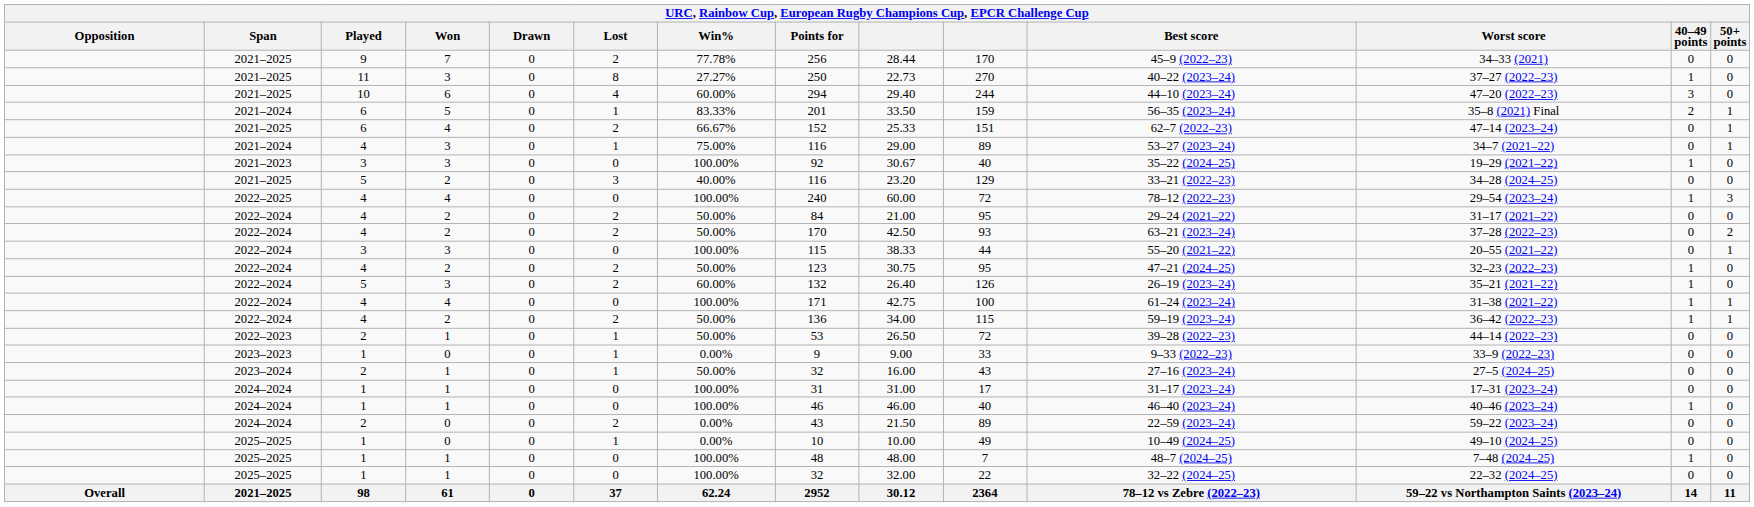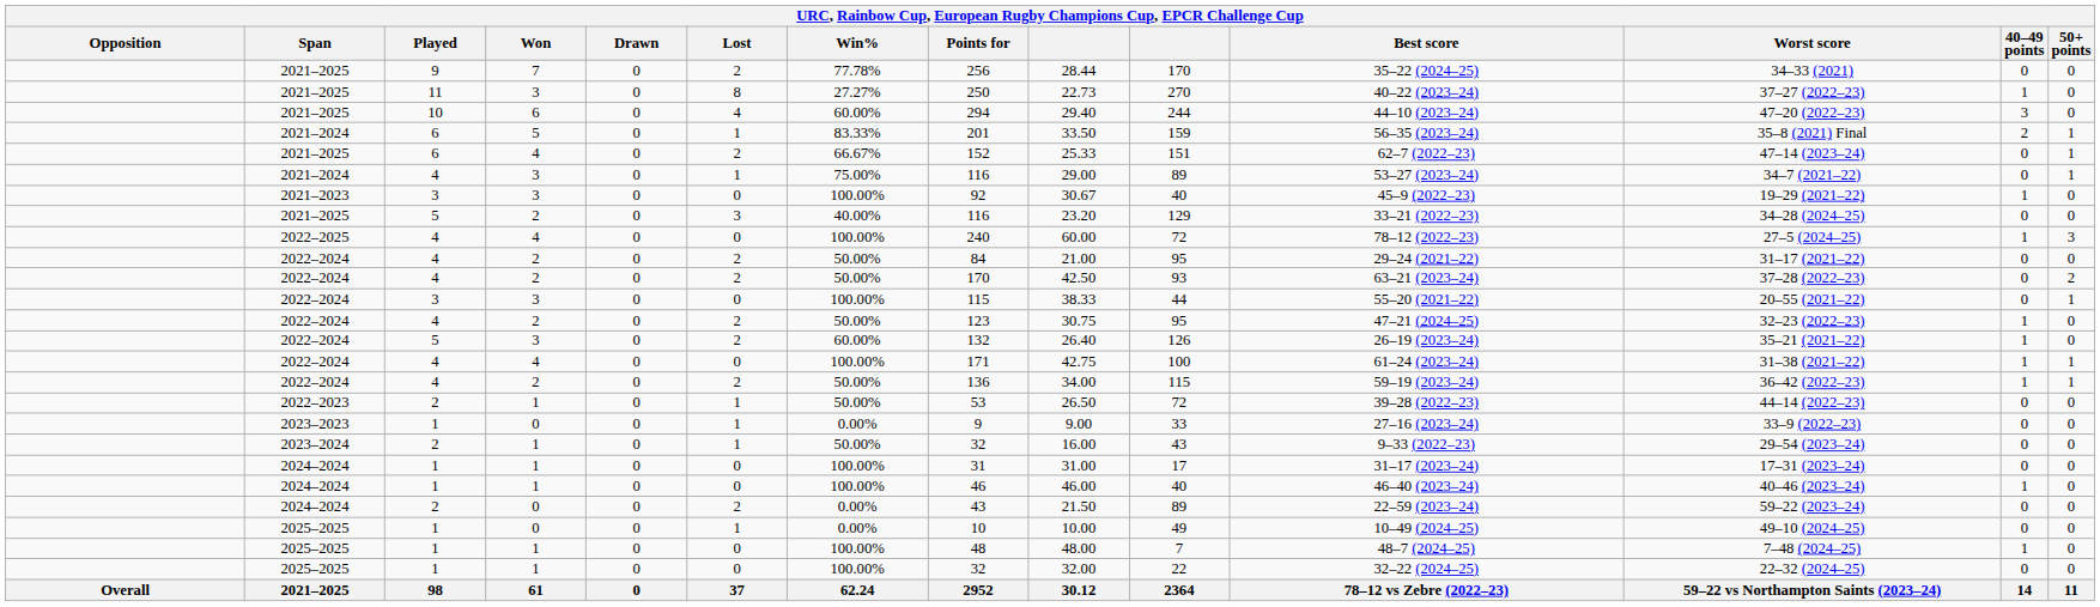 <table class="wikitable collapsible sortable" style="text-align:center;line-height:90%;font-size:90%;width:100%">
 <tr>
 <th colspan=14><a href='#'>URC</a>, <a href='#'>Rainbow Cup</a>, <a href='#'>European Rugby Champions Cup</a>, <a href='#'>EPCR Challenge Cup</a></th>
 </tr>
 <tr>
 <th style="width:12%;">Opposition</th>
 <th style="width:7%;">Span</th>
 <th style="width:5%;">Played</th>
 <th style="width:5%;">Won</th>
 <th style="width:5%;">Drawn</th>
 <th style="width:5%;">Lost</th>
 <th style="width:7%;">Win%</th>
 <th style="width:5%;">Points for</th>
 <th style="width:5%;"></th>
 <th style="width:5%;"></th>
 <th style="width:20%;">Best score</th>
 <th style="width:20%;">Worst score</th>
 <th style="width:5%;">40–49 points</th>
 <th style="width:5%;">50+ points<br></th>
 </tr>
 <tr>
 <td align=left></td>
 <td>2021–2025</td>
 <td>9</td>
 <td>7</td>
 <td>0</td>
 <td>2</td>
 <td>77.78%</td>
 <td>256</td>
 <td>28.44</td>
 <td>170</td>
-<td>45–9 <a href='#'>(2022–23)</a></td>
+<td>35–22 <a href='#'>(2024–25)</a></td>
 <td>34–33 <a href='#'>(2021)</a></td>
 <td>0</td>
 <td>0</td>
 </tr>
 <tr>
 <td align=left></td>
 <td>2021–2025</td>
 <td>11</td>
 <td>3</td>
 <td>0</td>
 <td>8</td>
 <td>27.27%</td>
 <td>250</td>
 <td>22.73</td>
 <td>270</td>
 <td>40–22 <a href='#'>(2023–24)</a></td>
 <td>37–27 <a href='#'>(2022–23)</a></td>
 <td>1</td>
 <td>0</td>
 </tr>
 <tr>
 <td align=left></td>
 <td>2021–2025</td>
 <td>10</td>
 <td>6</td>
 <td>0</td>
 <td>4</td>
 <td>60.00%</td>
 <td>294</td>
 <td>29.40</td>
 <td>244</td>
 <td>44–10 <a href='#'>(2023–24)</a></td>
 <td>47–20 <a href='#'>(2022–23)</a></td>
 <td>3</td>
 <td>0</td>
 </tr>
 <tr>
 <td align=left></td>
 <td>2021–2024</td>
 <td>6</td>
 <td>5</td>
 <td>0</td>
 <td>1</td>
 <td>83.33%</td>
 <td>201</td>
 <td>33.50</td>
 <td>159</td>
 <td>56–35 <a href='#'>(2023–24)</a></td>
 <td>35–8 <a href='#'>(2021)</a> Final</td>
 <td>2</td>
 <td>1</td>
 </tr>
 <tr>
 <td align=left></td>
 <td>2021–2025</td>
 <td>6</td>
 <td>4</td>
 <td>0</td>
 <td>2</td>
 <td>66.67%</td>
 <td>152</td>
 <td>25.33</td>
 <td>151</td>
 <td>62–7 <a href='#'>(2022–23)</a></td>
 <td>47–14 <a href='#'>(2023–24)</a></td>
 <td>0</td>
 <td>1</td>
 </tr>
 <tr>
 <td align=left></td>
 <td>2021–2024</td>
 <td>4</td>
 <td>3</td>
 <td>0</td>
 <td>1</td>
 <td>75.00%</td>
 <td>116</td>
 <td>29.00</td>
 <td>89</td>
 <td>53–27 <a href='#'>(2023–24)</a></td>
 <td>34–7 <a href='#'>(2021–22)</a></td>
 <td>0</td>
 <td>1</td>
 </tr>
 <tr>
 <td align=left></td>
 <td>2021–2023</td>
 <td>3</td>
 <td>3</td>
 <td>0</td>
 <td>0</td>
 <td>100.00%</td>
 <td>92</td>
 <td>30.67</td>
 <td>40</td>
-<td>35–22 <a href='#'>(2024–25)</a></td>
+<td>45–9 <a href='#'>(2022–23)</a></td>
 <td>19–29 <a href='#'>(2021–22)</a></td>
 <td>1</td>
 <td>0</td>
 </tr>
 <tr>
 <td align=left></td>
 <td>2021–2025</td>
 <td>5</td>
 <td>2</td>
 <td>0</td>
 <td>3</td>
 <td>40.00%</td>
 <td>116</td>
 <td>23.20</td>
 <td>129</td>
 <td>33–21 <a href='#'>(2022–23)</a></td>
 <td>34–28 <a href='#'>(2024–25)</a></td>
 <td>0</td>
 <td>0</td>
 </tr>
 <tr>
 <td align=left></td>
 <td>2022–2025</td>
 <td>4</td>
 <td>4</td>
 <td>0</td>
 <td>0</td>
 <td>100.00%</td>
 <td>240</td>
 <td>60.00</td>
 <td>72</td>
 <td>78–12 <a href='#'>(2022–23)</a></td>
-<td>29–54 <a href='#'>(2023–24)</a></td>
+<td>27–5 <a href='#'>(2024–25)</a></td>
 <td>1</td>
 <td>3</td>
 </tr>
 <tr>
 <td align=left></td>
 <td>2022–2024</td>
 <td>4</td>
 <td>2</td>
 <td>0</td>
 <td>2</td>
 <td>50.00%</td>
 <td>84</td>
 <td>21.00</td>
 <td>95</td>
 <td>29–24 <a href='#'>(2021–22)</a></td>
 <td>31–17 <a href='#'>(2021–22)</a></td>
 <td>0</td>
 <td>0</td>
 </tr>
 <tr>
 <td align=left></td>
 <td>2022–2024</td>
 <td>4</td>
 <td>2</td>
 <td>0</td>
 <td>2</td>
 <td>50.00%</td>
 <td>170</td>
 <td>42.50</td>
 <td>93</td>
 <td>63–21 <a href='#'>(2023–24)</a></td>
 <td>37–28 <a href='#'>(2022–23)</a></td>
 <td>0</td>
 <td>2</td>
 </tr>
 <tr>
 <td align=left></td>
 <td>2022–2024</td>
 <td>3</td>
 <td>3</td>
 <td>0</td>
 <td>0</td>
 <td>100.00%</td>
 <td>115</td>
 <td>38.33</td>
 <td>44</td>
 <td>55–20 <a href='#'>(2021–22)</a></td>
 <td>20–55 <a href='#'>(2021–22)</a></td>
 <td>0</td>
 <td>1</td>
 </tr>
 <tr>
 <td align=left></td>
 <td>2022–2024</td>
 <td>4</td>
 <td>2</td>
 <td>0</td>
 <td>2</td>
 <td>50.00%</td>
 <td>123</td>
 <td>30.75</td>
 <td>95</td>
 <td>47–21 <a href='#'>(2024–25)</a></td>
 <td>32–23 <a href='#'>(2022–23)</a></td>
 <td>1</td>
 <td>0</td>
 </tr>
 <tr>
 <td align=left></td>
 <td>2022–2024</td>
 <td>5</td>
 <td>3</td>
 <td>0</td>
 <td>2</td>
 <td>60.00%</td>
 <td>132</td>
 <td>26.40</td>
 <td>126</td>
 <td>26–19 <a href='#'>(2023–24)</a></td>
 <td>35–21 <a href='#'>(2021–22)</a></td>
 <td>1</td>
 <td>0</td>
 </tr>
 <tr>
 <td align=left></td>
 <td>2022–2024</td>
 <td>4</td>
 <td>4</td>
 <td>0</td>
 <td>0</td>
 <td>100.00%</td>
 <td>171</td>
 <td>42.75</td>
 <td>100</td>
 <td>61–24 <a href='#'>(2023–24)</a></td>
 <td>31–38 <a href='#'>(2021–22)</a></td>
 <td>1</td>
 <td>1</td>
 </tr>
 <tr>
 <td align=left></td>
 <td>2022–2024</td>
 <td>4</td>
 <td>2</td>
 <td>0</td>
 <td>2</td>
 <td>50.00%</td>
 <td>136</td>
 <td>34.00</td>
 <td>115</td>
 <td>59–19 <a href='#'>(2023–24)</a></td>
 <td>36–42 <a href='#'>(2022–23)</a></td>
 <td>1</td>
 <td>1</td>
 </tr>
 <tr>
 <td align=left></td>
 <td>2022–2023</td>
 <td>2</td>
 <td>1</td>
 <td>0</td>
 <td>1</td>
 <td>50.00%</td>
 <td>53</td>
 <td>26.50</td>
 <td>72</td>
 <td>39–28 <a href='#'>(2022–23)</a></td>
 <td>44–14 <a href='#'>(2022–23)</a></td>
 <td>0</td>
 <td>0</td>
 </tr>
 <tr>
 <td align=left></td>
 <td>2023–2023</td>
 <td>1</td>
 <td>0</td>
 <td>0</td>
 <td>1</td>
 <td>0.00%</td>
 <td>9</td>
 <td>9.00</td>
 <td>33</td>
-<td>9–33 <a href='#'>(2022–23)</a></td>
+<td>27–16 <a href='#'>(2023–24)</a></td>
 <td>33–9 <a href='#'>(2022–23)</a></td>
 <td>0</td>
 <td>0</td>
 </tr>
 <tr>
 <td align=left></td>
 <td>2023–2024</td>
 <td>2</td>
 <td>1</td>
 <td>0</td>
 <td>1</td>
 <td>50.00%</td>
 <td>32</td>
 <td>16.00</td>
 <td>43</td>
-<td>27–16 <a href='#'>(2023–24)</a></td>
-<td>27–5 <a href='#'>(2024–25)</a></td>
+<td>9–33 <a href='#'>(2022–23)</a></td>
+<td>29–54 <a href='#'>(2023–24)</a></td>
 <td>0</td>
 <td>0</td>
 </tr>
 <tr>
 <td align=left></td>
 <td>2024–2024</td>
 <td>1</td>
 <td>1</td>
 <td>0</td>
 <td>0</td>
 <td>100.00%</td>
 <td>31</td>
 <td>31.00</td>
 <td>17</td>
 <td>31–17 <a href='#'>(2023–24)</a></td>
 <td>17–31 <a href='#'>(2023–24)</a></td>
 <td>0</td>
 <td>0</td>
 </tr>
 <tr>
 <td align=left></td>
 <td>2024–2024</td>
 <td>1</td>
 <td>1</td>
 <td>0</td>
 <td>0</td>
 <td>100.00%</td>
 <td>46</td>
 <td>46.00</td>
 <td>40</td>
 <td>46–40 <a href='#'>(2023–24)</a></td>
 <td>40–46 <a href='#'>(2023–24)</a></td>
 <td>1</td>
 <td>0</td>
 </tr>
 <tr>
 <td align=left></td>
 <td>2024–2024</td>
 <td>2</td>
 <td>0</td>
 <td>0</td>
 <td>2</td>
 <td>0.00%</td>
 <td>43</td>
 <td>21.50</td>
 <td>89</td>
 <td>22–59 <a href='#'>(2023–24)</a></td>
 <td>59–22 <a href='#'>(2023–24)</a></td>
 <td>0</td>
 <td>0</td>
 </tr>
 <tr>
 <td align=left></td>
 <td>2025–2025</td>
 <td>1</td>
 <td>0</td>
 <td>0</td>
 <td>1</td>
 <td>0.00%</td>
 <td>10</td>
 <td>10.00</td>
 <td>49</td>
 <td>10–49 <a href='#'>(2024–25)</a></td>
 <td>49–10 <a href='#'>(2024–25)</a></td>
 <td>0</td>
 <td>0</td>
 </tr>
 <tr>
 <td align=left></td>
 <td>2025–2025</td>
 <td>1</td>
 <td>1</td>
 <td>0</td>
 <td>0</td>
 <td>100.00%</td>
 <td>48</td>
 <td>48.00</td>
 <td>7</td>
 <td>48–7 <a href='#'>(2024–25)</a></td>
 <td>7–48 <a href='#'>(2024–25)</a></td>
 <td>1</td>
 <td>0</td>
 </tr>
 <tr>
 <td align=left></td>
 <td>2025–2025</td>
 <td>1</td>
 <td>1</td>
 <td>0</td>
 <td>0</td>
 <td>100.00%</td>
 <td>32</td>
 <td>32.00</td>
 <td>22</td>
 <td>32–22 <a href='#'>(2024–25)</a></td>
 <td>22–32 <a href='#'>(2024–25)</a></td>
 <td>0</td>
 <td>0</td>
 </tr>
 <tr class="sortbottom">
 <th>Overall</th>
 <th>2021–2025</th>
 <th>98</th>
 <th>61</th>
 <th>0</th>
 <th>37</th>
 <th>62.24</th>
 <th>2952</th>
 <th>30.12</th>
 <th>2364</th>
 <th>78–12 vs Zebre <a href='#'>(2022–23)</a></th>
 <th>59–22 vs Northampton Saints <a href='#'>(2023–24)</a></th>
 <th>14</th>
 <th>11</th>
 </tr>
 </table>
